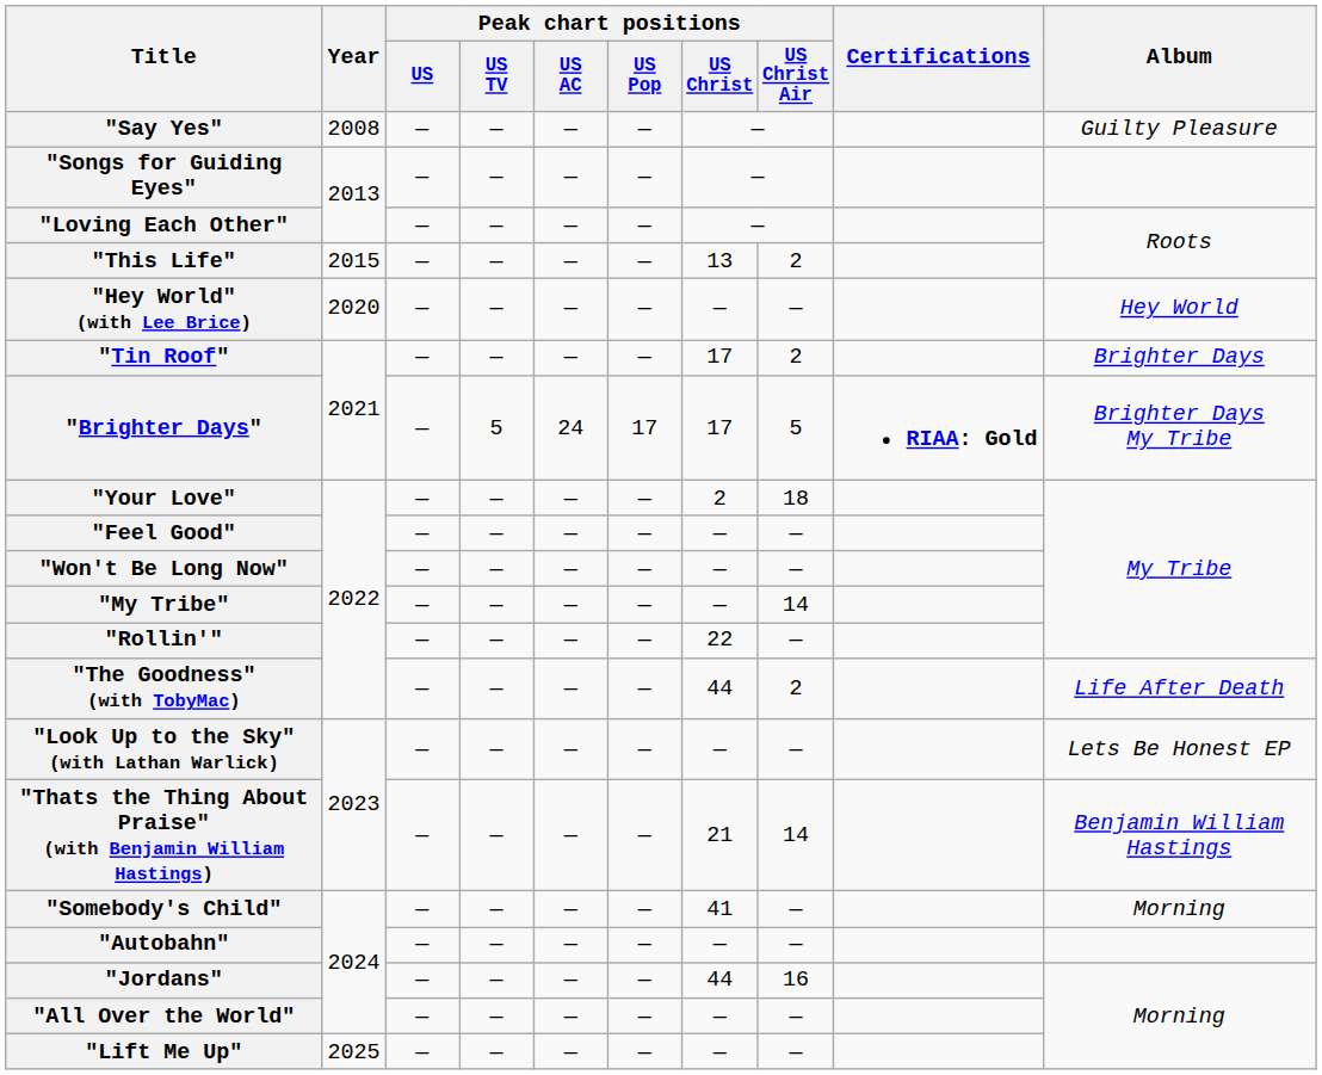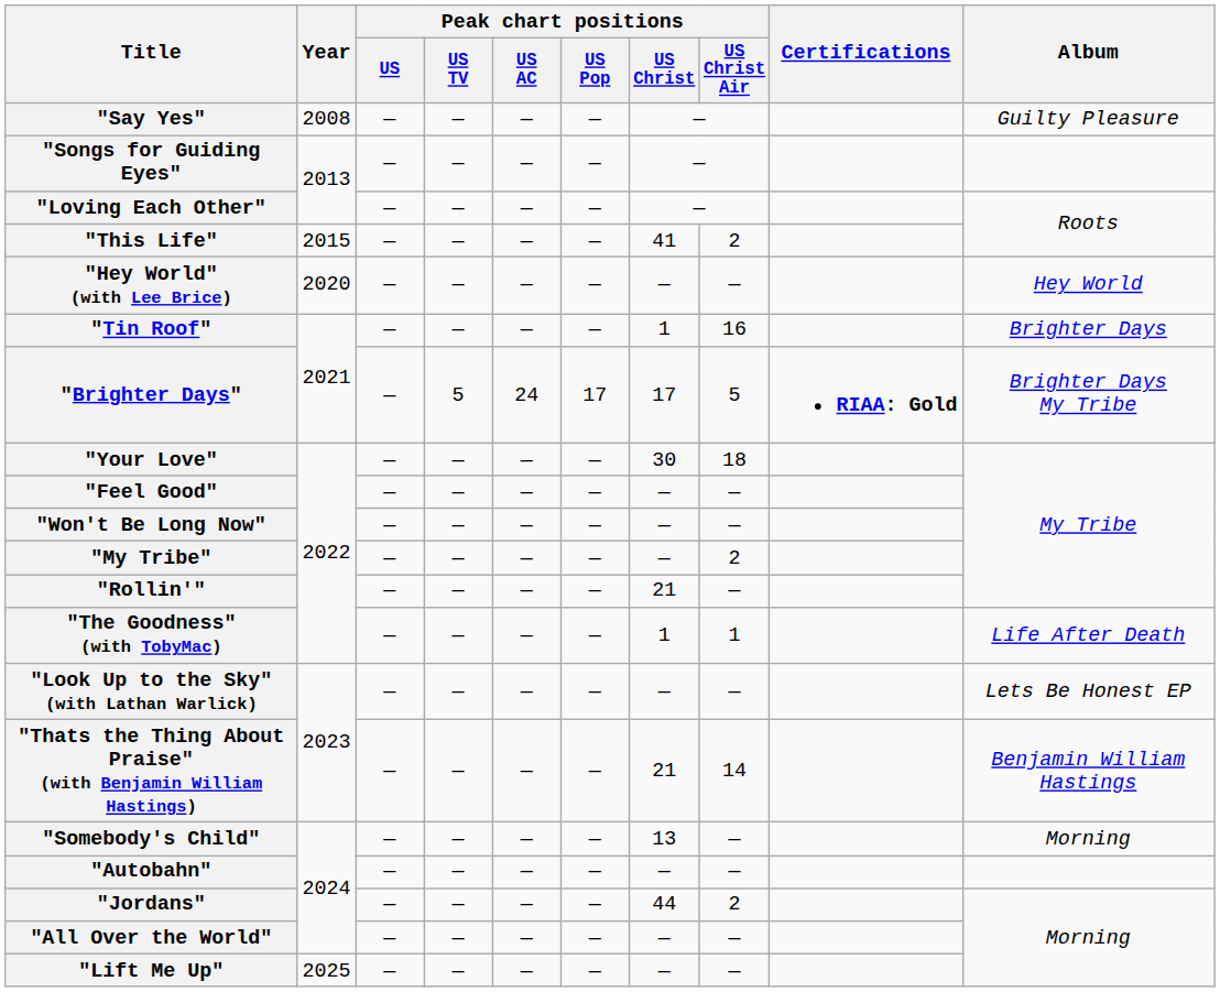 <table class="wikitable plainrowheaders" style="text-align:center;">
 <tr>
 <th rowspan="2" scope="col" style="width:14em;">Title</th>
 <th rowspan="2" scope="col">Year</th>
 <th colspan="6">Peak chart positions</th>
 <th rowspan="2"><a href='#'>Certifications</a></th>
 <th rowspan="2" scope="col" style="width:12em;">Album</th>
 </tr>
 <tr>
 <th scope="col" style="width:3.5em;font-size:85%;"><a href='#'>US</a></th>
 <th scope="col" style="width:3.5em;font-size:85%;"><a href='#'>US<br>TV</a></th>
 <th scope="col" style="width:3.5em;font-size:85%;"><a href='#'>US<br>AC</a></th>
 <th scope="col" style="width:3.5em;font-size:85%;"><a href='#'>US<br>Pop</a></th>
 <th scope="col" style="width:3.5em;font-size:85%;"><a href='#'>US<br>Christ</a></th>
 <th scope="col" style="width:3.5em;font-size:85%;"><a href='#'>US<br>Christ<br>Air</a></th>
 </tr>
 <tr>
 <th scope="row">"Say Yes"</th>
 <td>2008</td>
 <td>—</td>
 <td>—</td>
 <td>—</td>
 <td>—</td>
 <td colspan="2">—</td>
 <td></td>
 <td><em>Guilty Pleasure</em></td>
 </tr>
 <tr>
 <th scope="row">"Songs for Guiding Eyes"</th>
 <td rowspan="2">2013</td>
 <td>—</td>
 <td>—</td>
 <td>—</td>
 <td>—</td>
 <td colspan="2">—</td>
 <td></td>
 <td></td>
 </tr>
 <tr>
 <th scope="row">"Loving Each Other"</th>
 <td>—</td>
 <td>—</td>
 <td>—</td>
 <td>—</td>
 <td colspan="2">—</td>
 <td></td>
 <td rowspan="2"><em>Roots</em></td>
 </tr>
 <tr>
 <th scope="row">"This Life"</th>
 <td>2015</td>
 <td>—</td>
 <td>—</td>
 <td>—</td>
 <td>—</td>
-<td>13</td>
+<td>41</td>
 <td>2</td>
 <td></td>
 </tr>
 <tr>
 <th scope="row">"Hey World"<br><small>(with <a href='#'>Lee Brice</a>)</small></th>
 <td>2020</td>
 <td>—</td>
 <td>—</td>
 <td>—</td>
 <td>—</td>
 <td>—</td>
 <td>—</td>
 <td></td>
 <td><em><a href='#'>Hey World</a></em></td>
 </tr>
 <tr>
 <th scope="row">"<a href='#'>Tin Roof</a>"</th>
 <td rowspan="2">2021</td>
 <td>—</td>
 <td>—</td>
 <td>—</td>
 <td>—</td>
-<td>17</td>
-<td>2<br></td>
+<td>1</td>
+<td>16<br></td>
 <td></td>
 <td><em><a href='#'>Brighter Days</a></em></td>
 </tr>
 <tr>
 <th scope="row">"<a href='#'>Brighter Days</a>"</th>
 <td>—</td>
 <td>5</td>
 <td>24</td>
 <td>17</td>
 <td>17</td>
 <td>5<br></td>
 <td><strong><br><ul><li><a href='#'>RIAA</a>: Gold</li></ul></strong></td>
 <td><em><a href='#'>Brighter Days</a></em><br><em><a href='#'>My Tribe</a></em></td>
 </tr>
 <tr>
 <th scope="row">"Your Love"</th>
 <td rowspan="6">2022</td>
 <td>—</td>
 <td>—</td>
 <td>—</td>
 <td>—</td>
-<td>2</td>
+<td>30</td>
 <td>18</td>
 <td></td>
 <td rowspan="5"><em><a href='#'>My Tribe</a></em></td>
 </tr>
 <tr>
 <th scope="row">"Feel Good"</th>
 <td>—</td>
 <td>—</td>
 <td>—</td>
 <td>—</td>
 <td>—</td>
 <td>—</td>
 <td></td>
 </tr>
 <tr>
 <th scope="row">"Won't Be Long Now"</th>
 <td>—</td>
 <td>—</td>
 <td>—</td>
 <td>—</td>
 <td>—</td>
 <td>—</td>
 <td></td>
 </tr>
 <tr>
 <th scope="row">"My Tribe"</th>
 <td>—</td>
 <td>—</td>
 <td>—</td>
 <td>—</td>
 <td>—</td>
-<td>14</td>
+<td>2</td>
 <td></td>
 </tr>
 <tr>
 <th scope="row">"Rollin'"</th>
 <td>—</td>
 <td>—</td>
 <td>—</td>
 <td>—</td>
-<td>22</td>
+<td>21</td>
 <td>—</td>
 <td></td>
 </tr>
 <tr>
 <th scope="row">"The Goodness"<br><small>(with <a href='#'>TobyMac</a>)</small></th>
 <td>—</td>
 <td>—</td>
 <td>—</td>
 <td>—</td>
-<td>44</td>
-<td>2</td>
+<td>1</td>
+<td>1</td>
 <td></td>
 <td><em><a href='#'>Life After Death</a></em></td>
 </tr>
 <tr>
 <th scope="row">"Look Up to the Sky"<br><small>(with Lathan Warlick)</small></th>
 <td rowspan="2">2023</td>
 <td>—</td>
 <td>—</td>
 <td>—</td>
 <td>—</td>
 <td>—</td>
 <td>—</td>
 <td></td>
 <td><em>Lets Be Honest EP</em></td>
 </tr>
 <tr>
 <th scope="row">"Thats the Thing About Praise"<br><small>(with <a href='#'>Benjamin William Hastings</a>)</small></th>
 <td>—</td>
 <td>—</td>
 <td>—</td>
 <td>—</td>
 <td>21</td>
 <td>14</td>
 <td></td>
 <td><em><a href='#'>Benjamin William Hastings</a></em></td>
 </tr>
 <tr>
 <th scope="row">"Somebody's Child"<br></th>
 <td rowspan="4">2024</td>
 <td>—</td>
 <td>—</td>
 <td>—</td>
 <td>—</td>
-<td>41</td>
+<td>13</td>
 <td>—</td>
 <td></td>
 <td><em>Morning</em></td>
 </tr>
 <tr>
 <th scope="row">"Autobahn"</th>
 <td>—</td>
 <td>—</td>
 <td>—</td>
 <td>—</td>
 <td>—</td>
 <td>—</td>
 <td></td>
 <td></td>
 </tr>
 <tr>
 <th scope="row">"Jordans"</th>
 <td>—</td>
 <td>—</td>
 <td>—</td>
 <td>—</td>
 <td>44</td>
-<td>16<br></td>
+<td>2<br></td>
 <td></td>
 <td rowspan="3"><em>Morning</em></td>
 </tr>
 <tr>
 <th scope="row">"All Over the World"</th>
 <td>—</td>
 <td>—</td>
 <td>—</td>
 <td>—</td>
 <td>—</td>
 <td>—</td>
 <td></td>
 </tr>
 <tr>
 <th scope="row">"Lift Me Up"</th>
 <td>2025</td>
 <td>—</td>
 <td>—</td>
 <td>—</td>
 <td>—</td>
 <td>—</td>
 <td>—</td>
 <td></td>
 </tr>
 </table>
